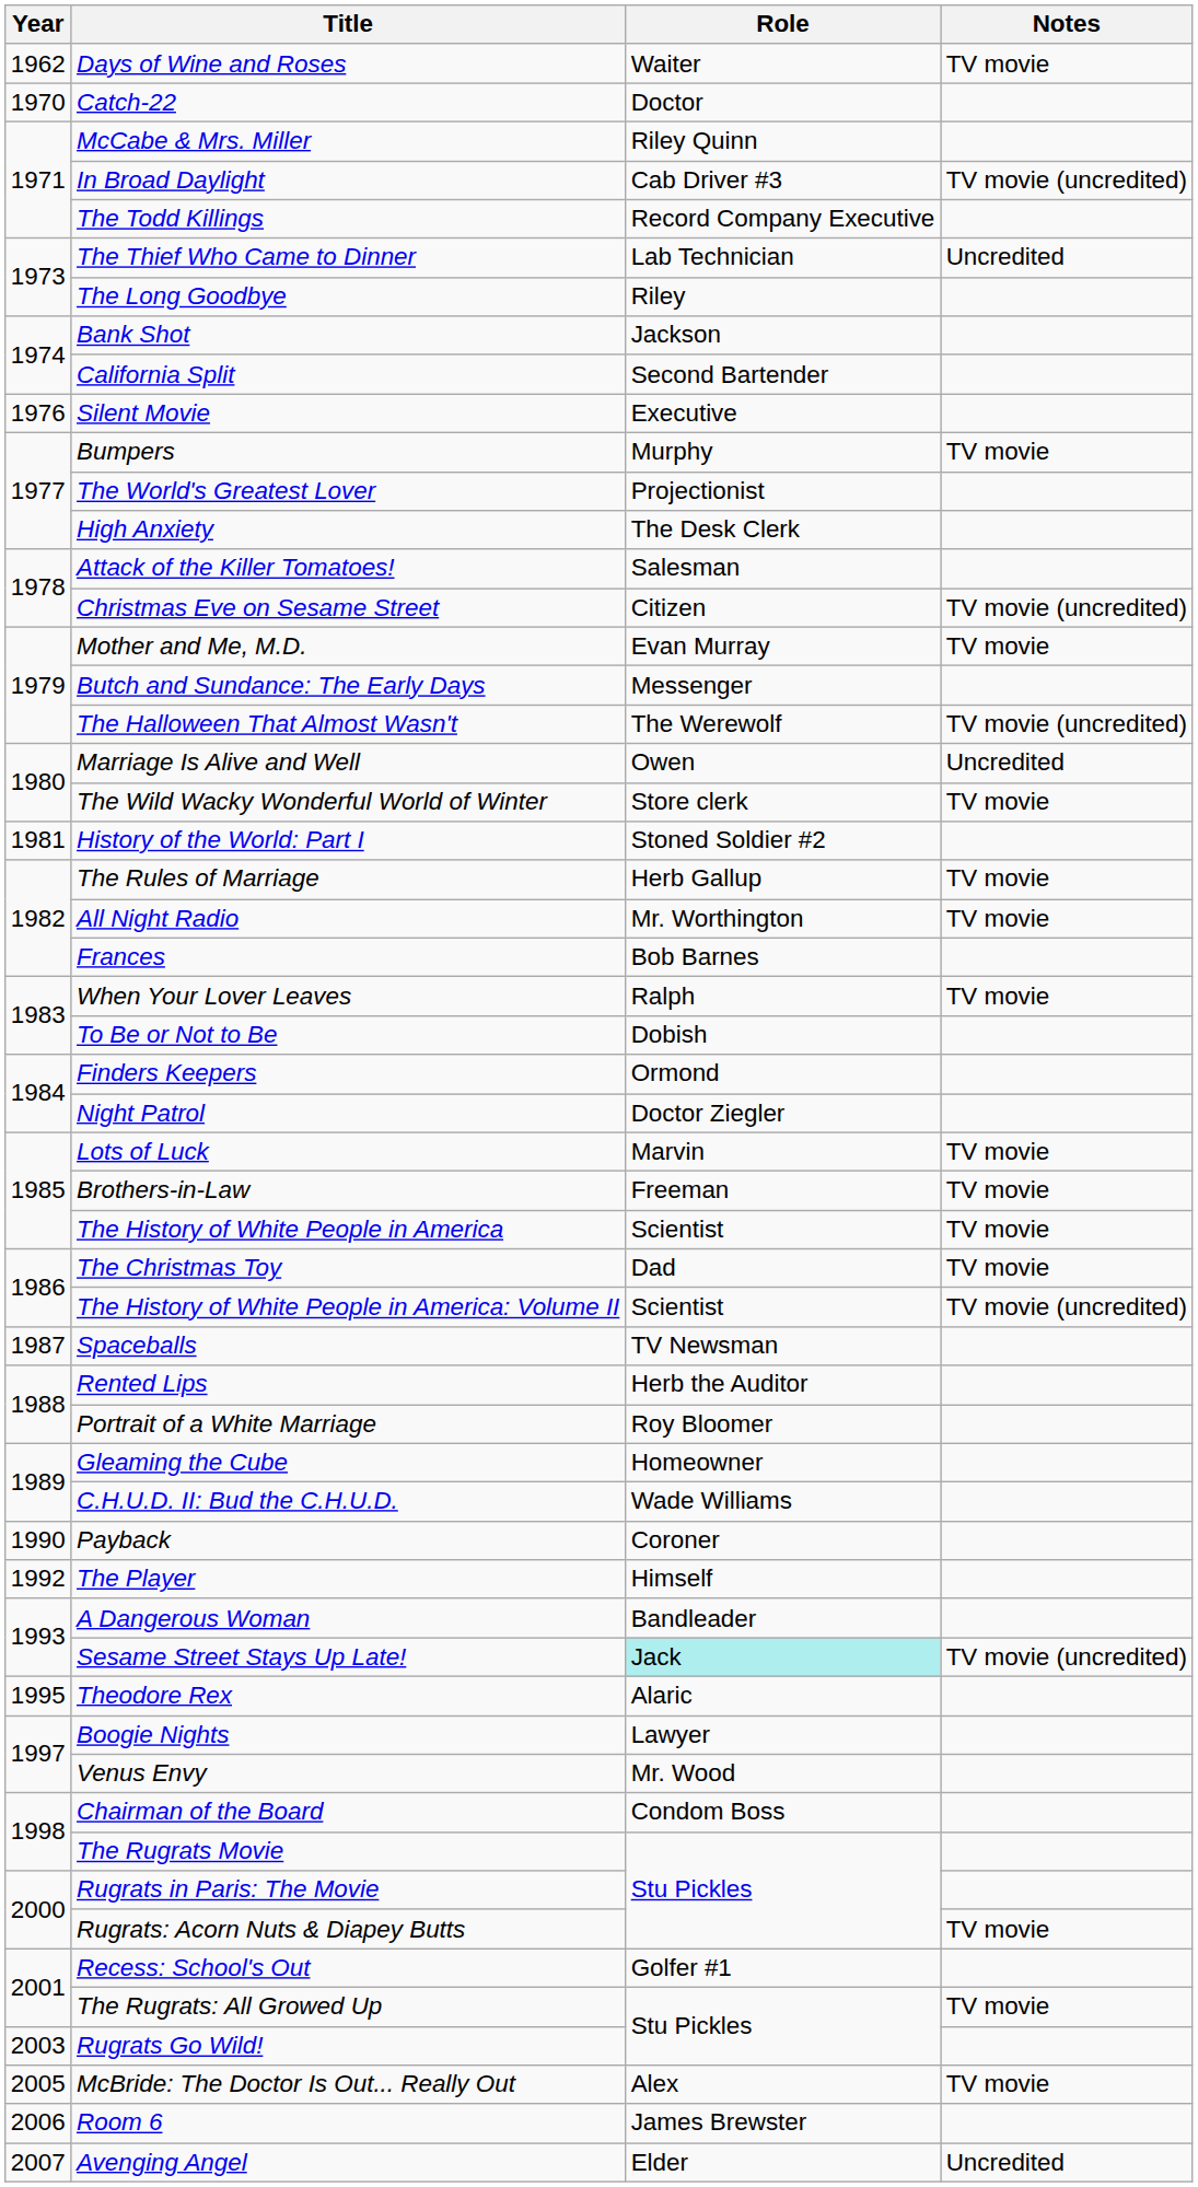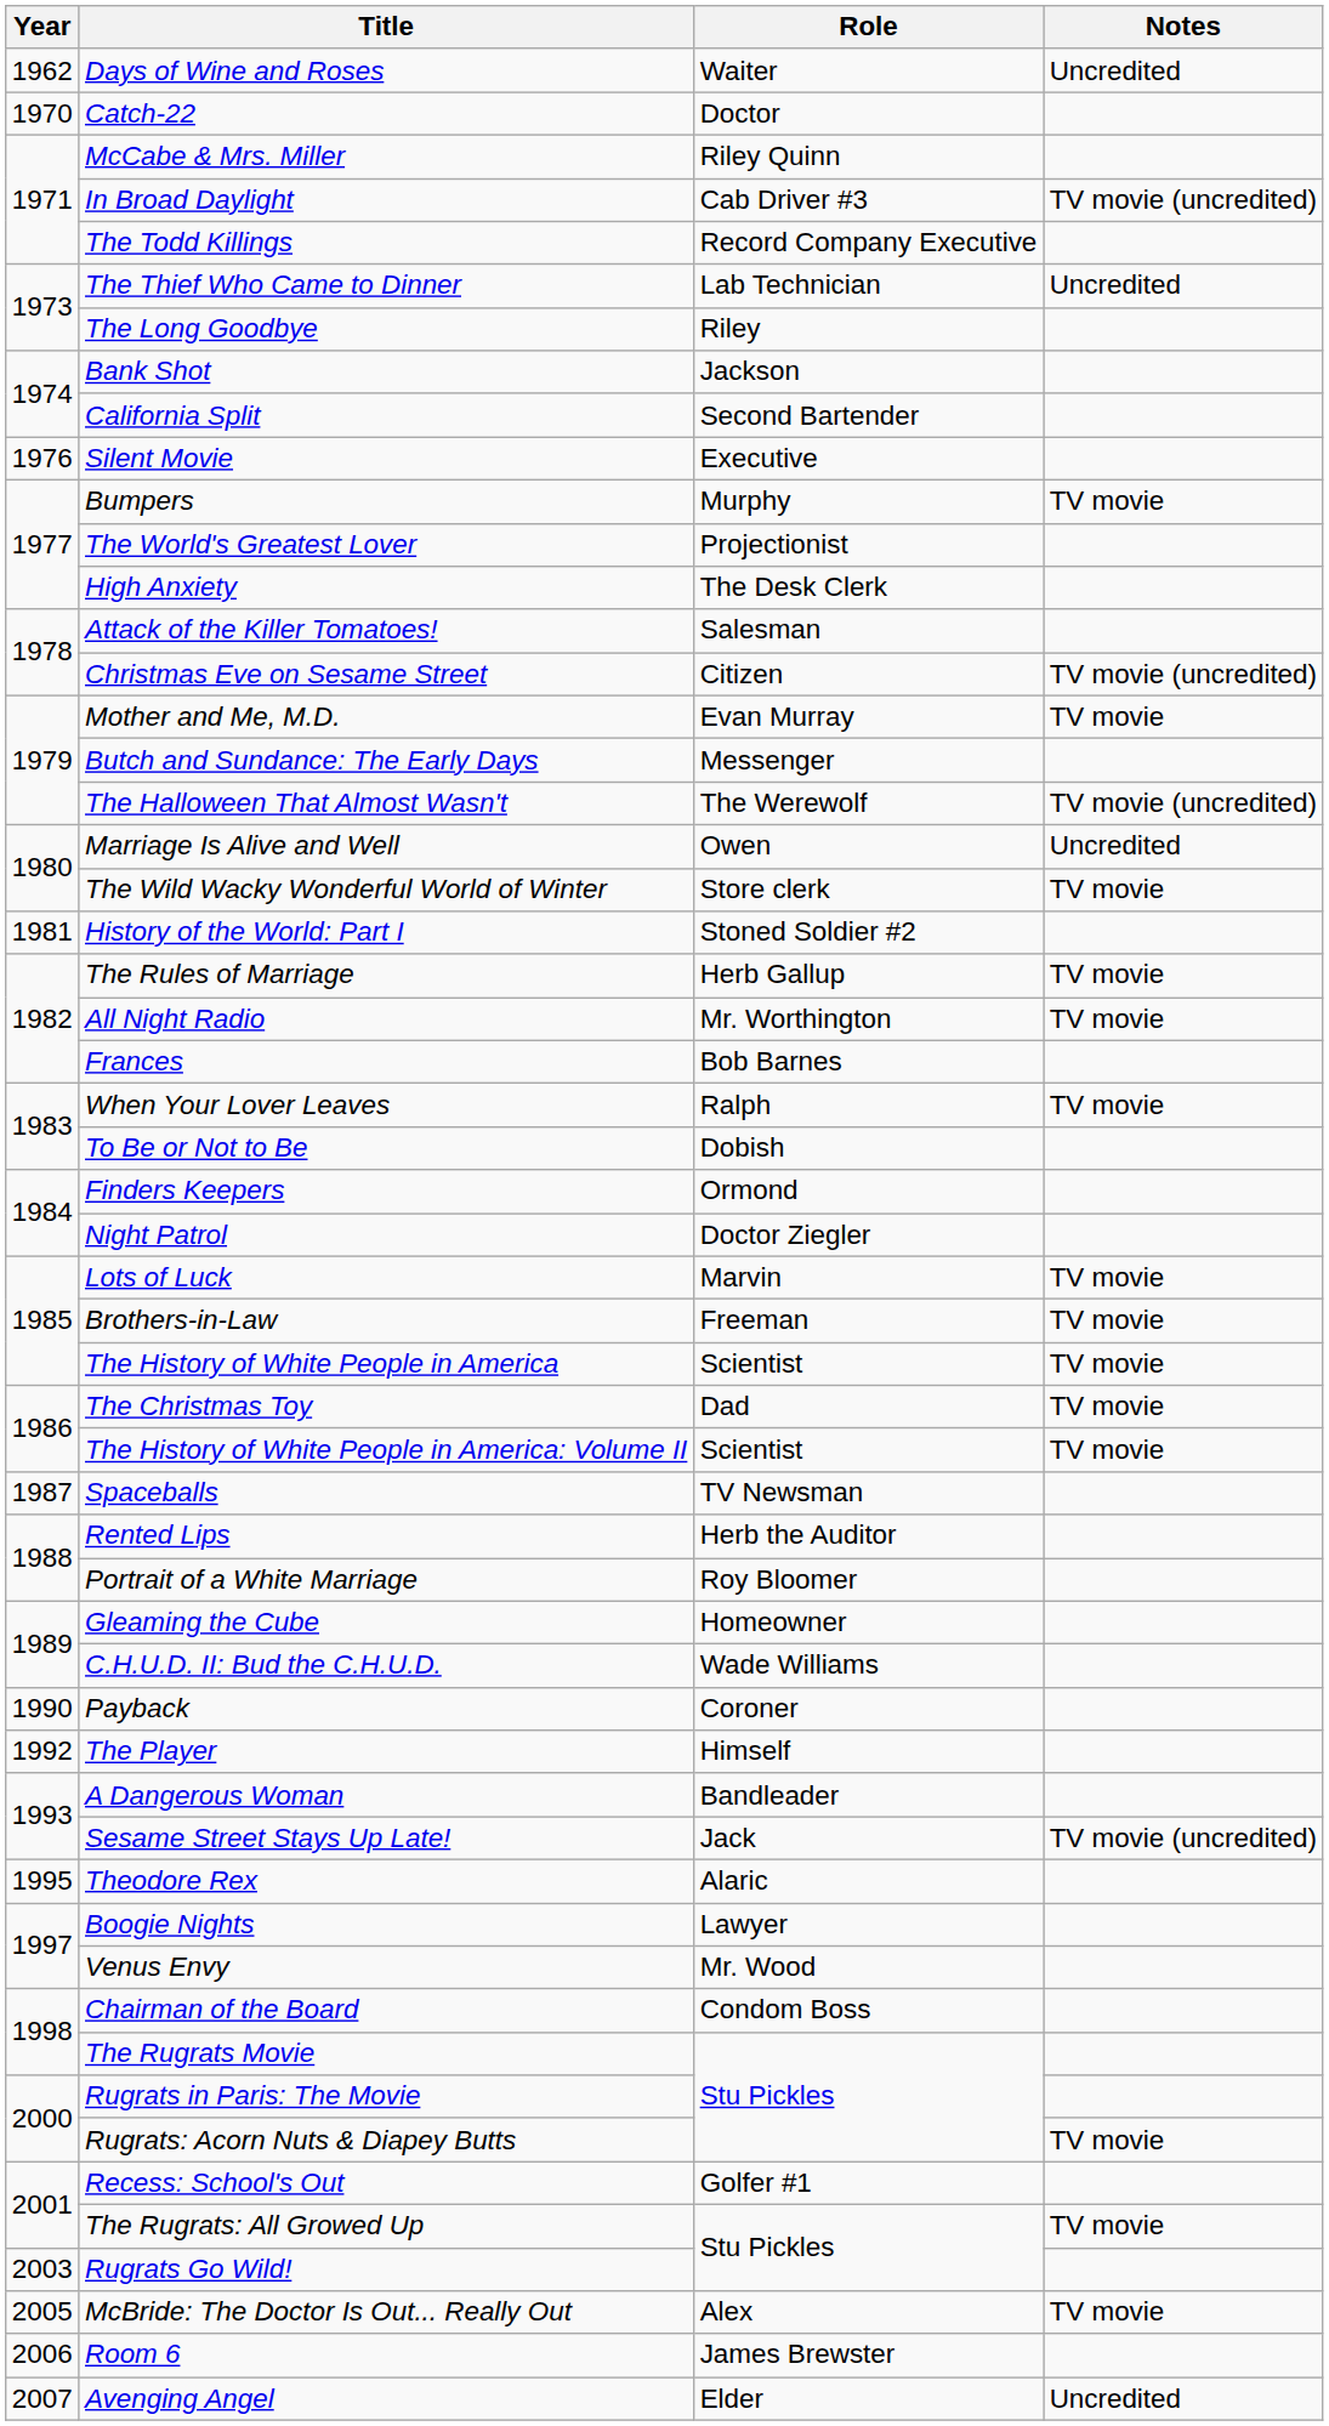 <table class="wikitable sortable">
 <tr>
 <th>Year</th>
 <th>Title</th>
 <th>Role</th>
 <th>Notes</th>
 </tr>
 <tr>
 <td>1962</td>
 <td><em><a href='#'>Days of Wine and Roses</a></em></td>
 <td>Waiter</td>
-<td>TV movie</td>
+<td>Uncredited</td>
 </tr>
 <tr>
 <td>1970</td>
 <td><em><a href='#'>Catch-22</a></em></td>
 <td>Doctor</td>
 <td></td>
 </tr>
 <tr>
 <td rowspan="3">1971</td>
 <td><em><a href='#'>McCabe & Mrs. Miller</a></em></td>
 <td>Riley Quinn</td>
 <td></td>
 </tr>
 <tr>
 <td><em><a href='#'>In Broad Daylight</a></em></td>
 <td>Cab Driver #3</td>
 <td>TV movie (uncredited)</td>
 </tr>
 <tr>
 <td><em><a href='#'>The Todd Killings</a></em></td>
 <td>Record Company Executive</td>
 <td></td>
 </tr>
 <tr>
 <td rowspan="2">1973</td>
 <td><em><a href='#'>The Thief Who Came to Dinner</a></em></td>
 <td>Lab Technician</td>
 <td>Uncredited</td>
 </tr>
 <tr>
 <td><em><a href='#'>The Long Goodbye</a></em></td>
 <td>Riley</td>
 <td></td>
 </tr>
 <tr>
 <td rowspan="2">1974</td>
 <td><em><a href='#'>Bank Shot</a></em></td>
 <td>Jackson</td>
 <td></td>
 </tr>
 <tr>
 <td><em><a href='#'>California Split</a></em></td>
 <td>Second Bartender</td>
 <td></td>
 </tr>
 <tr>
 <td>1976</td>
 <td><em><a href='#'>Silent Movie</a></em></td>
 <td>Executive</td>
 <td></td>
 </tr>
 <tr>
 <td rowspan="3">1977</td>
 <td><em>Bumpers</em></td>
 <td>Murphy</td>
 <td>TV movie</td>
 </tr>
 <tr>
 <td><em><a href='#'>The World's Greatest Lover</a></em></td>
 <td>Projectionist</td>
 <td></td>
 </tr>
 <tr>
 <td><em><a href='#'>High Anxiety</a></em></td>
 <td>The Desk Clerk</td>
 <td></td>
 </tr>
 <tr>
 <td rowspan="2">1978</td>
 <td><em><a href='#'>Attack of the Killer Tomatoes!</a></em></td>
 <td>Salesman</td>
 <td></td>
 </tr>
 <tr>
 <td><em><a href='#'>Christmas Eve on Sesame Street</a></em></td>
 <td>Citizen</td>
 <td>TV movie (uncredited)</td>
 </tr>
 <tr>
 <td rowspan="3">1979</td>
 <td><em>Mother and Me, M.D.</em></td>
 <td>Evan Murray</td>
 <td>TV movie</td>
 </tr>
 <tr>
 <td><em><a href='#'>Butch and Sundance: The Early Days</a></em></td>
 <td>Messenger</td>
 <td></td>
 </tr>
 <tr>
 <td><em><a href='#'>The Halloween That Almost Wasn't</a></em></td>
 <td>The Werewolf</td>
 <td>TV movie (uncredited)</td>
 </tr>
 <tr>
 <td rowspan="2">1980</td>
 <td><em>Marriage Is Alive and Well</em></td>
 <td>Owen</td>
 <td>Uncredited</td>
 </tr>
 <tr>
 <td><em>The Wild Wacky Wonderful World of Winter</em></td>
 <td>Store clerk</td>
 <td>TV movie</td>
 </tr>
 <tr>
 <td>1981</td>
 <td><em><a href='#'>History of the World: Part I</a></em></td>
 <td>Stoned Soldier #2</td>
 <td></td>
 </tr>
 <tr>
 <td rowspan="3">1982</td>
 <td><em>The Rules of Marriage</em></td>
 <td>Herb Gallup</td>
 <td>TV movie</td>
 </tr>
 <tr>
 <td><em><a href='#'>All Night Radio</a></em></td>
 <td>Mr. Worthington</td>
 <td>TV movie</td>
 </tr>
 <tr>
 <td><em><a href='#'>Frances</a></em></td>
 <td>Bob Barnes</td>
 <td></td>
 </tr>
 <tr>
 <td rowspan="2">1983</td>
 <td><em>When Your Lover Leaves</em></td>
 <td>Ralph</td>
 <td>TV movie</td>
 </tr>
 <tr>
 <td><a href='#'><em>To Be or Not to Be</em></a></td>
 <td>Dobish</td>
 <td></td>
 </tr>
 <tr>
 <td rowspan="2">1984</td>
 <td><em><a href='#'>Finders Keepers</a></em></td>
 <td>Ormond</td>
 <td></td>
 </tr>
 <tr>
 <td><em><a href='#'>Night Patrol</a></em></td>
 <td>Doctor Ziegler</td>
 <td></td>
 </tr>
 <tr>
 <td rowspan="3">1985</td>
 <td><em><a href='#'>Lots of Luck</a></em></td>
 <td>Marvin</td>
 <td>TV movie</td>
 </tr>
 <tr>
 <td><em>Brothers-in-Law</em></td>
 <td>Freeman</td>
 <td>TV movie</td>
 </tr>
 <tr>
 <td><em><a href='#'>The History of White People in America</a></em></td>
 <td>Scientist</td>
 <td>TV movie</td>
 </tr>
 <tr>
 <td rowspan="2">1986</td>
 <td><em><a href='#'>The Christmas Toy</a></em></td>
 <td>Dad</td>
 <td>TV movie</td>
 </tr>
 <tr>
 <td><em><a href='#'>The History of White People in America: Volume II</a></em></td>
 <td>Scientist</td>
-<td>TV movie (uncredited)</td>
+<td>TV movie</td>
 </tr>
 <tr>
 <td>1987</td>
 <td><em><a href='#'>Spaceballs</a></em></td>
 <td>TV Newsman</td>
 <td></td>
 </tr>
 <tr>
 <td rowspan="2">1988</td>
 <td><em><a href='#'>Rented Lips</a></em></td>
 <td>Herb the Auditor</td>
 <td></td>
 </tr>
 <tr>
 <td><em>Portrait of a White Marriage</em></td>
 <td>Roy Bloomer</td>
 <td></td>
 </tr>
 <tr>
 <td rowspan="2">1989</td>
 <td><em><a href='#'>Gleaming the Cube</a></em></td>
 <td>Homeowner</td>
 <td></td>
 </tr>
 <tr>
 <td><em><a href='#'>C.H.U.D. II: Bud the C.H.U.D.</a></em></td>
 <td>Wade Williams</td>
 <td></td>
 </tr>
 <tr>
 <td>1990</td>
 <td><em>Payback</em></td>
 <td>Coroner</td>
 <td></td>
 </tr>
 <tr>
 <td>1992</td>
 <td><em><a href='#'>The Player</a></em></td>
 <td>Himself</td>
 <td></td>
 </tr>
 <tr>
 <td rowspan="2">1993</td>
 <td><em><a href='#'>A Dangerous Woman</a></em></td>
 <td>Bandleader</td>
 <td></td>
 </tr>
 <tr>
 <td><em><a href='#'>Sesame Street Stays Up Late!</a></em></td>
-<td style="background: paleturquoise;">Jack</td>
+<td>Jack</td>
 <td>TV movie (uncredited)</td>
 </tr>
 <tr>
 <td>1995</td>
 <td><em><a href='#'>Theodore Rex</a></em></td>
 <td>Alaric</td>
 <td></td>
 </tr>
 <tr>
 <td rowspan="2">1997</td>
 <td><em><a href='#'>Boogie Nights</a></em></td>
 <td>Lawyer</td>
 <td></td>
 </tr>
 <tr>
 <td><em>Venus Envy</em></td>
 <td>Mr. Wood</td>
 <td></td>
 </tr>
 <tr>
 <td rowspan="2">1998</td>
 <td><em><a href='#'>Chairman of the Board</a></em></td>
 <td>Condom Boss</td>
 <td></td>
 </tr>
 <tr>
 <td><em><a href='#'>The Rugrats Movie</a></em></td>
 <td rowspan="3"><a href='#'>Stu Pickles</a></td>
 <td></td>
 </tr>
 <tr>
 <td rowspan="2">2000</td>
 <td><em><a href='#'>Rugrats in Paris: The Movie</a></em></td>
 <td></td>
 </tr>
 <tr>
 <td><em>Rugrats: Acorn Nuts & Diapey Butts</em></td>
 <td>TV movie</td>
 </tr>
 <tr>
 <td rowspan="2">2001</td>
 <td><em><a href='#'>Recess: School's Out</a></em></td>
 <td>Golfer #1</td>
 <td></td>
 </tr>
 <tr>
 <td><em>The Rugrats: All Growed Up</em></td>
 <td rowspan="2">Stu Pickles</td>
 <td>TV movie</td>
 </tr>
 <tr>
 <td>2003</td>
 <td><a href='#'><em>Rugrats Go Wild!</em></a></td>
 <td></td>
 </tr>
 <tr>
 <td>2005</td>
 <td><em>McBride: The Doctor Is Out... Really Out</em></td>
 <td>Alex</td>
 <td>TV movie</td>
 </tr>
 <tr>
 <td>2006</td>
 <td><em><a href='#'>Room 6</a></em></td>
 <td>James Brewster</td>
 <td></td>
 </tr>
 <tr>
 <td>2007</td>
 <td><em><a href='#'>Avenging Angel</a></em></td>
 <td>Elder</td>
 <td>Uncredited</td>
 </tr>
 </table>
